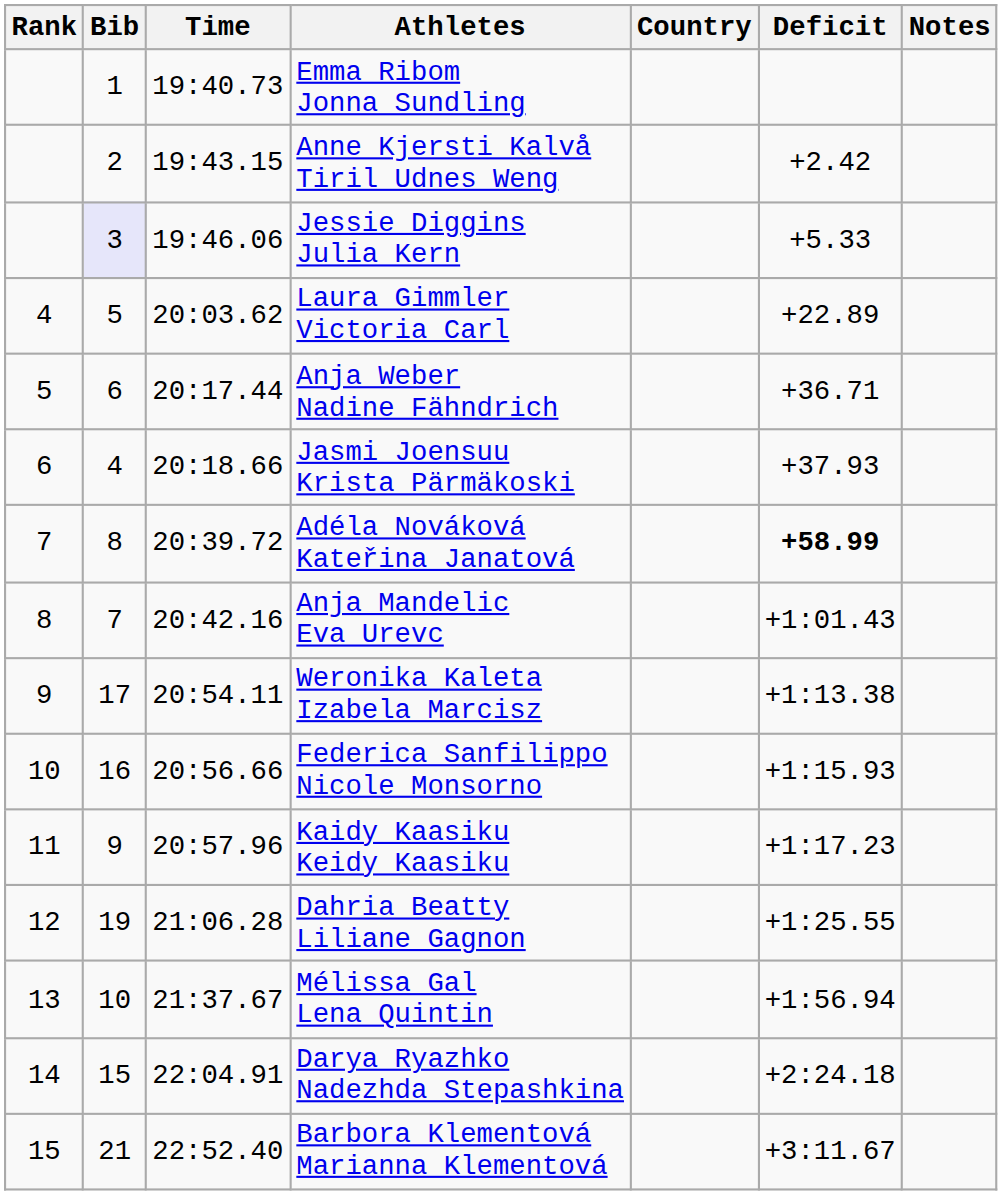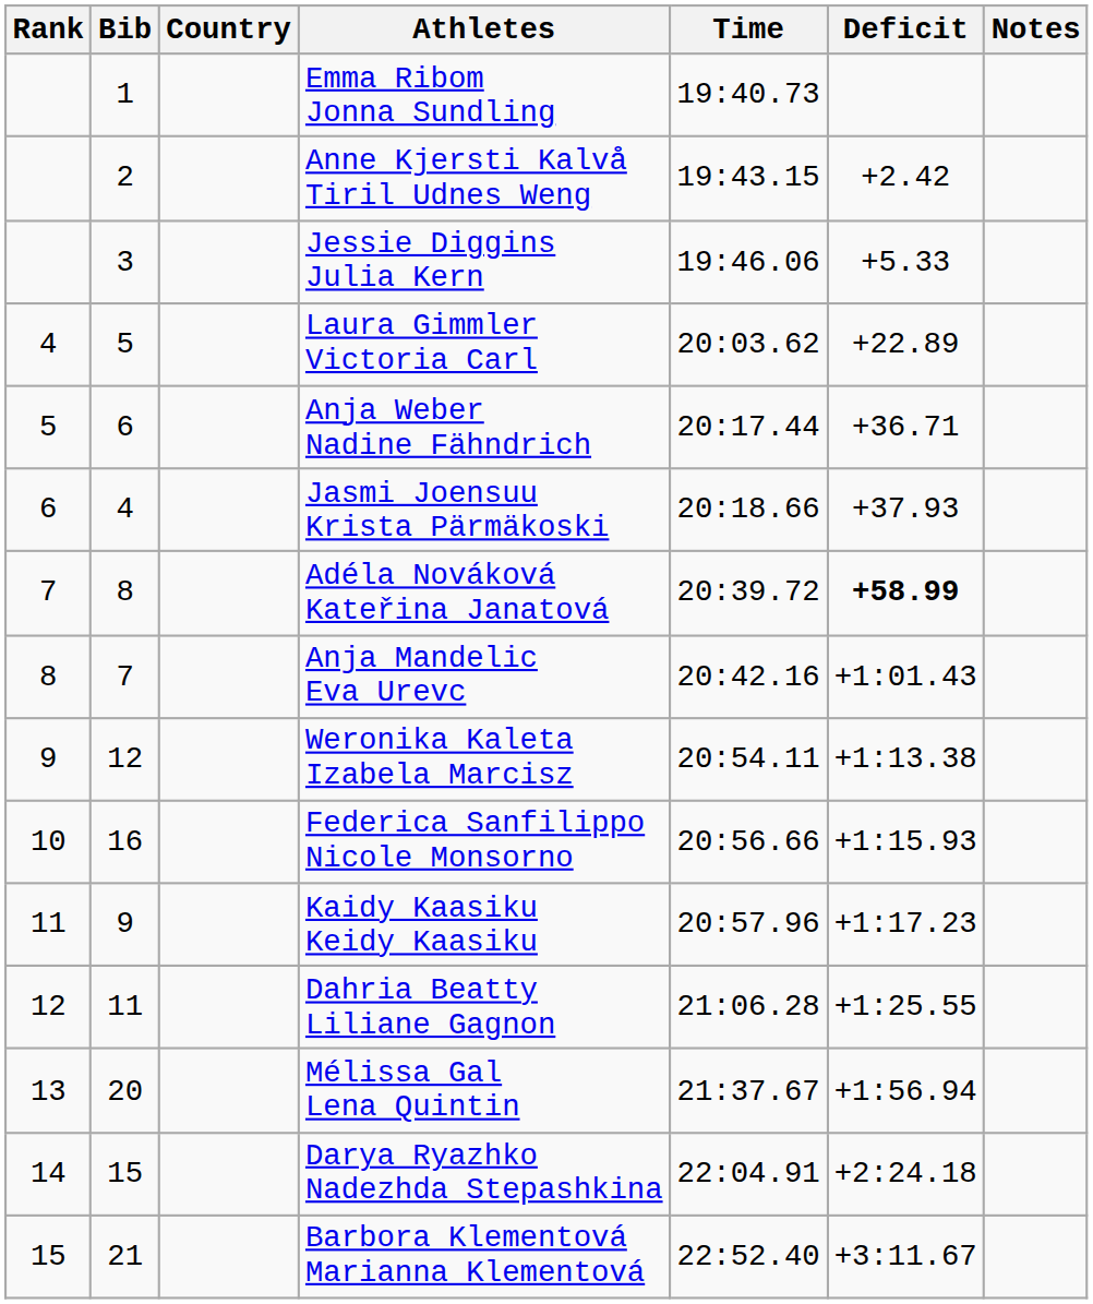 <table class="wikitable sortable" style="text-align:center">
 <tr>
 <th>Rank</th>
 <th>Bib</th>
+<th>Country</th>
+<th>Athletes</th>
 <th>Time</th>
-<th>Athletes</th>
-<th>Country</th>
 <th>Deficit</th>
 <th>Notes</th>
 </tr>
 <tr>
 <td></td>
 <td>1</td>
+<td align=left></td>
+<td align=left><a href='#'>Emma Ribom</a><br><a href='#'>Jonna Sundling</a></td>
 <td>19:40.73</td>
-<td align=left><a href='#'>Emma Ribom</a><br><a href='#'>Jonna Sundling</a></td>
-<td align=left></td>
 <td></td>
 <td></td>
 </tr>
 <tr>
 <td></td>
 <td>2</td>
+<td align=left></td>
+<td align=left><a href='#'>Anne Kjersti Kalvå</a><br><a href='#'>Tiril Udnes Weng</a></td>
 <td>19:43.15</td>
-<td align=left><a href='#'>Anne Kjersti Kalvå</a><br><a href='#'>Tiril Udnes Weng</a></td>
-<td align=left></td>
 <td>+2.42</td>
 <td></td>
 </tr>
 <tr>
 <td></td>
-<td style="background: lavender;">3</td>
+<td>3</td>
+<td align=left></td>
+<td align=left><a href='#'>Jessie Diggins</a><br><a href='#'>Julia Kern</a></td>
 <td>19:46.06</td>
-<td align=left><a href='#'>Jessie Diggins</a><br><a href='#'>Julia Kern</a></td>
-<td align=left></td>
 <td>+5.33</td>
 <td></td>
 </tr>
 <tr>
 <td>4</td>
 <td>5</td>
+<td align=left></td>
+<td align=left><a href='#'>Laura Gimmler</a><br><a href='#'>Victoria Carl</a></td>
 <td>20:03.62</td>
-<td align=left><a href='#'>Laura Gimmler</a><br><a href='#'>Victoria Carl</a></td>
-<td align=left></td>
 <td>+22.89</td>
 <td></td>
 </tr>
 <tr>
 <td>5</td>
 <td>6</td>
+<td align=left></td>
+<td align=left><a href='#'>Anja Weber</a><br><a href='#'>Nadine Fähndrich</a></td>
 <td>20:17.44</td>
-<td align=left><a href='#'>Anja Weber</a><br><a href='#'>Nadine Fähndrich</a></td>
-<td align=left></td>
 <td>+36.71</td>
 <td></td>
 </tr>
 <tr>
 <td>6</td>
 <td>4</td>
+<td align=left></td>
+<td align=left><a href='#'>Jasmi Joensuu</a><br><a href='#'>Krista Pärmäkoski</a></td>
 <td>20:18.66</td>
-<td align=left><a href='#'>Jasmi Joensuu</a><br><a href='#'>Krista Pärmäkoski</a></td>
-<td align=left></td>
 <td>+37.93</td>
 <td></td>
 </tr>
 <tr>
 <td>7</td>
 <td>8</td>
+<td align=left></td>
+<td align=left><a href='#'>Adéla Nováková</a><br><a href='#'>Kateřina Janatová</a></td>
 <td>20:39.72</td>
-<td align=left><a href='#'>Adéla Nováková</a><br><a href='#'>Kateřina Janatová</a></td>
-<td align=left></td>
 <td><strong>+58.99</strong></td>
 <td></td>
 </tr>
 <tr>
 <td>8</td>
 <td>7</td>
+<td align=left></td>
+<td align=left><a href='#'>Anja Mandelic</a><br><a href='#'>Eva Urevc</a></td>
 <td>20:42.16</td>
-<td align=left><a href='#'>Anja Mandelic</a><br><a href='#'>Eva Urevc</a></td>
-<td align=left></td>
 <td>+1:01.43</td>
 <td></td>
 </tr>
 <tr>
 <td>9</td>
-<td>17</td>
+<td>12</td>
+<td align=left></td>
+<td align=left><a href='#'>Weronika Kaleta</a><br><a href='#'>Izabela Marcisz</a></td>
 <td>20:54.11</td>
-<td align=left><a href='#'>Weronika Kaleta</a><br><a href='#'>Izabela Marcisz</a></td>
-<td align=left></td>
 <td>+1:13.38</td>
 <td></td>
 </tr>
 <tr>
 <td>10</td>
 <td>16</td>
+<td align=left></td>
+<td align=left><a href='#'>Federica Sanfilippo</a><br><a href='#'>Nicole Monsorno</a></td>
 <td>20:56.66</td>
-<td align=left><a href='#'>Federica Sanfilippo</a><br><a href='#'>Nicole Monsorno</a></td>
-<td align=left></td>
 <td>+1:15.93</td>
 <td></td>
 </tr>
 <tr>
 <td>11</td>
 <td>9</td>
+<td align=left></td>
+<td align=left><a href='#'>Kaidy Kaasiku</a><br><a href='#'>Keidy Kaasiku</a></td>
 <td>20:57.96</td>
-<td align=left><a href='#'>Kaidy Kaasiku</a><br><a href='#'>Keidy Kaasiku</a></td>
-<td align=left></td>
 <td>+1:17.23</td>
 <td></td>
 </tr>
 <tr>
 <td>12</td>
-<td>19</td>
+<td>11</td>
+<td align=left></td>
+<td align=left><a href='#'>Dahria Beatty</a><br><a href='#'>Liliane Gagnon</a></td>
 <td>21:06.28</td>
-<td align=left><a href='#'>Dahria Beatty</a><br><a href='#'>Liliane Gagnon</a></td>
-<td align=left></td>
 <td>+1:25.55</td>
 <td></td>
 </tr>
 <tr>
 <td>13</td>
-<td>10</td>
+<td>20</td>
+<td align=left></td>
+<td align=left><a href='#'>Mélissa Gal</a><br><a href='#'>Lena Quintin</a></td>
 <td>21:37.67</td>
-<td align=left><a href='#'>Mélissa Gal</a><br><a href='#'>Lena Quintin</a></td>
-<td align=left></td>
 <td>+1:56.94</td>
 <td></td>
 </tr>
 <tr>
 <td>14</td>
 <td>15</td>
+<td align=left></td>
+<td align=left><a href='#'>Darya Ryazhko</a><br><a href='#'>Nadezhda Stepashkina</a></td>
 <td>22:04.91</td>
-<td align=left><a href='#'>Darya Ryazhko</a><br><a href='#'>Nadezhda Stepashkina</a></td>
-<td align=left></td>
 <td>+2:24.18</td>
 <td></td>
 </tr>
 <tr>
 <td>15</td>
 <td>21</td>
+<td align=left></td>
+<td align=left><a href='#'>Barbora Klementová</a><br><a href='#'>Marianna Klementová</a></td>
 <td>22:52.40</td>
-<td align=left><a href='#'>Barbora Klementová</a><br><a href='#'>Marianna Klementová</a></td>
-<td align=left></td>
 <td>+3:11.67</td>
 <td></td>
 </tr>
 </table>
